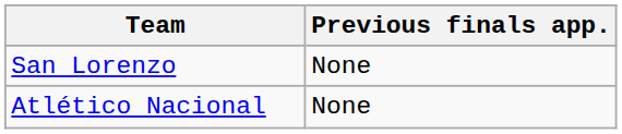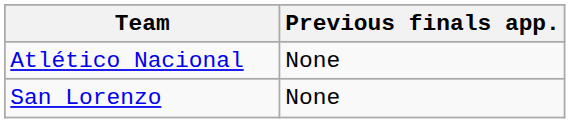 <table class="wikitable">
 <tr>
 <th width=150px>Team</th>
 <th>Previous finals app.</th>
 </tr>
 <tr>
+<td> <a href='#'>Atlético Nacional</a></td>
+<td>None</td>
+</tr>
+<tr>
 <td> <a href='#'>San Lorenzo</a></td>
 <td>None</td>
 </tr>
-<tr>
-<td> <a href='#'>Atlético Nacional</a></td>
-<td>None</td>
-</tr>
 </table>
